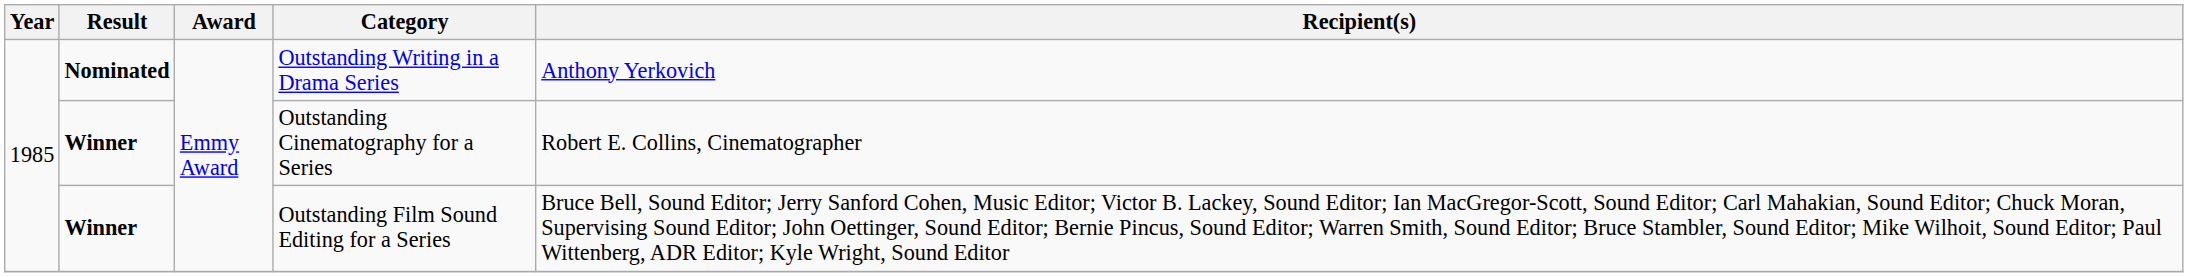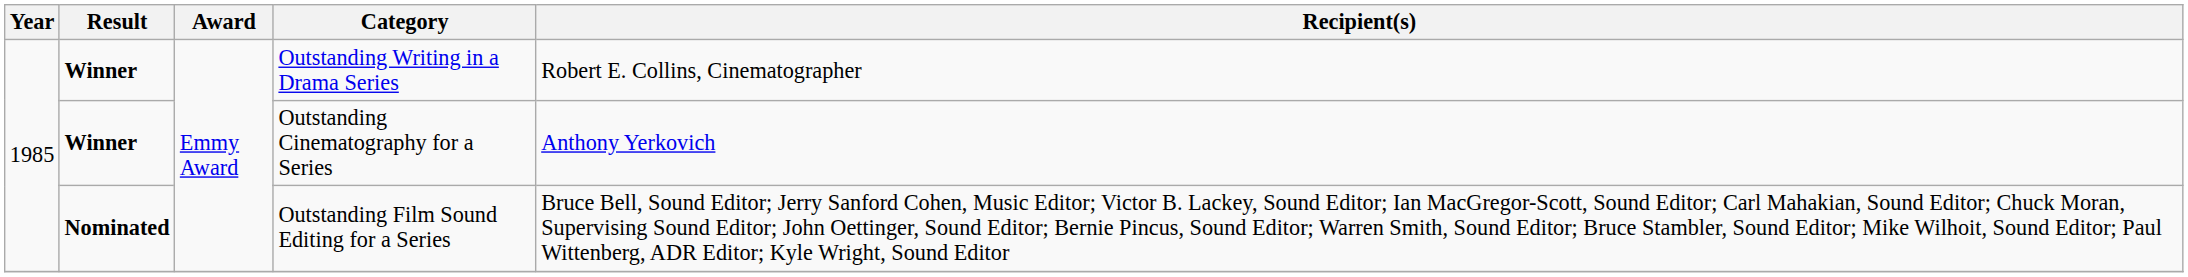 <table class="wikitable">
 <tr>
 <th>Year</th>
 <th>Result</th>
 <th>Award</th>
 <th>Category</th>
 <th>Recipient(s)</th>
 </tr>
 <tr |>
 <td rowspan="3">1985</td>
-<td><strong>Nominated</strong></td>
+<td><strong>Winner</strong></td>
 <td rowspan="3"><a href='#'>Emmy Award</a></td>
 <td><a href='#'>Outstanding Writing in a Drama Series</a></td>
-<td><a href='#'>Anthony Yerkovich</a></td>
+<td>Robert E. Collins, Cinematographer</td>
 </tr>
 <tr>
 <td><strong>Winner</strong></td>
 <td>Outstanding Cinematography for a Series</td>
-<td>Robert E. Collins, Cinematographer</td>
+<td><a href='#'>Anthony Yerkovich</a></td>
 </tr>
 <tr>
-<td><strong>Winner</strong></td>
+<td><strong>Nominated</strong></td>
 <td>Outstanding Film Sound Editing for a Series</td>
 <td>Bruce Bell, Sound Editor; Jerry Sanford Cohen, Music Editor; Victor B. Lackey, Sound Editor; Ian MacGregor-Scott, Sound Editor; Carl Mahakian, Sound Editor; Chuck Moran, Supervising Sound Editor; John Oettinger, Sound Editor; Bernie Pincus, Sound Editor; Warren Smith, Sound Editor; Bruce Stambler, Sound Editor; Mike Wilhoit, Sound Editor; Paul Wittenberg, ADR Editor; Kyle Wright, Sound Editor</td>
 </tr>
 <tr>
 </tr>
 </table>
